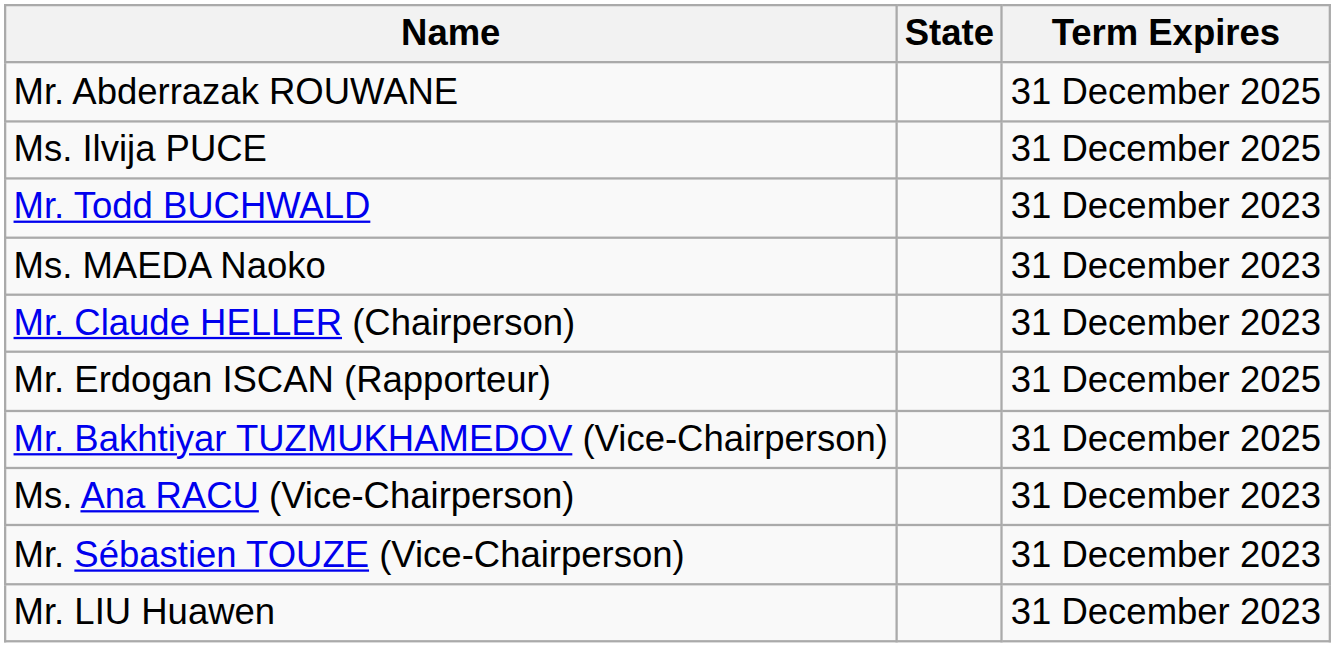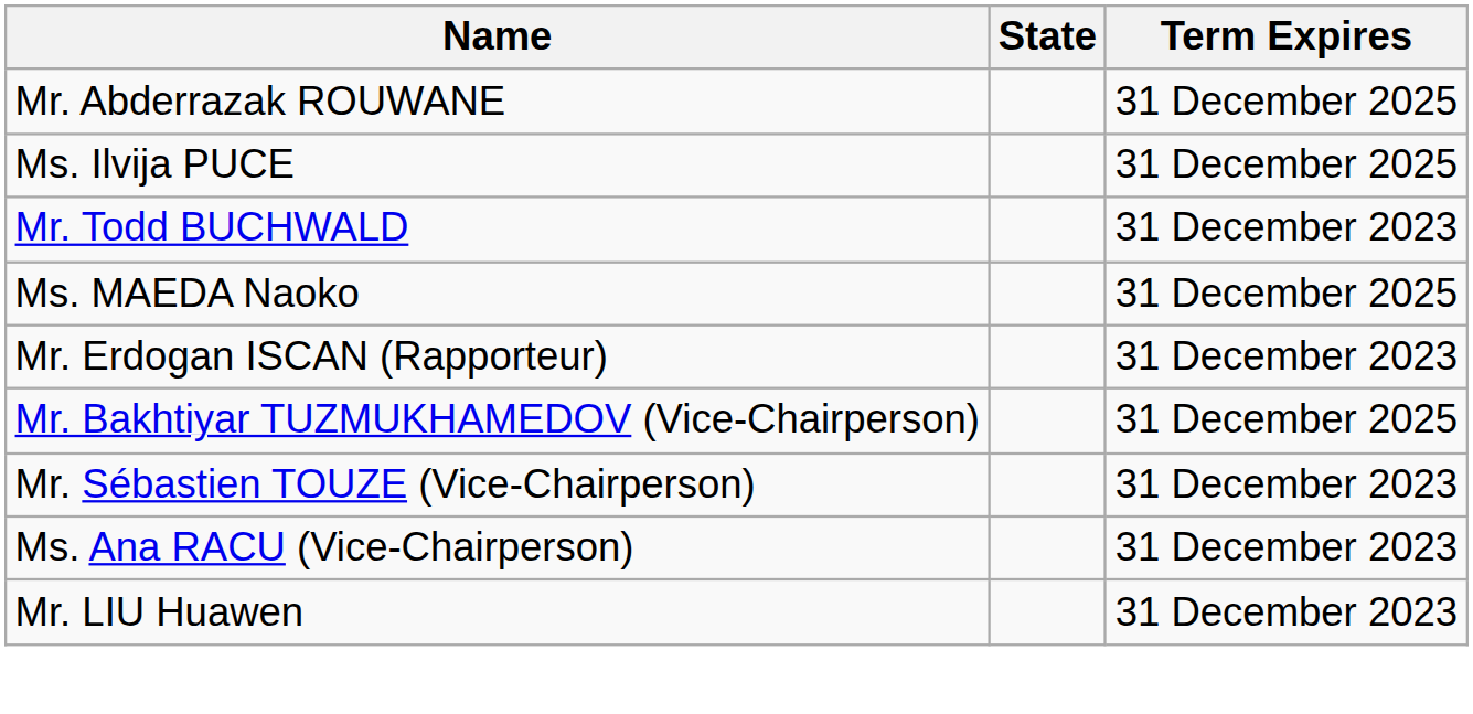 <table class="wikitable">
 <tr>
 <th>Name</th>
 <th>State</th>
 <th>Term Expires</th>
 </tr>
 <tr>
 <td>Mr. Abderrazak ROUWANE</td>
 <td></td>
 <td>31 December 2025</td>
 </tr>
 <tr>
 <td>Ms. Ilvija PUCE</td>
 <td></td>
 <td>31 December 2025</td>
 </tr>
 <tr>
 <td><a href='#'>Mr. Todd BUCHWALD</a></td>
 <td></td>
 <td>31 December 2023</td>
 </tr>
 <tr>
 <td>Ms. MAEDA Naoko</td>
 <td></td>
-<td>31 December 2023</td>
-</tr>
-<tr>
-<td><a href='#'>Mr. Claude HELLER</a> (Chairperson)</td>
-<td></td>
-<td>31 December 2023</td>
+<td>31 December 2025</td>
 </tr>
 <tr>
 <td>Mr. Erdogan ISCAN (Rapporteur)</td>
 <td></td>
-<td>31 December 2025</td>
+<td>31 December 2023</td>
 </tr>
 <tr>
 <td><a href='#'>Mr. Bakhtiyar TUZMUKHAMEDOV</a> (Vice-Chairperson)</td>
 <td></td>
 <td>31 December 2025</td>
 </tr>
 <tr>
-<td>Ms. <a href='#'>Ana RACU</a> (Vice-Chairperson)</td>
+<td>Mr. <a href='#'>Sébastien TOUZE</a> (Vice-Chairperson)</td>
 <td></td>
 <td>31 December 2023</td>
 </tr>
 <tr>
-<td>Mr. <a href='#'>Sébastien TOUZE</a> (Vice-Chairperson)</td>
+<td>Ms. <a href='#'>Ana RACU</a> (Vice-Chairperson)</td>
 <td></td>
 <td>31 December 2023</td>
 </tr>
 <tr>
 <td>Mr. LIU Huawen</td>
 <td></td>
 <td>31 December 2023</td>
 </tr>
 </table>
